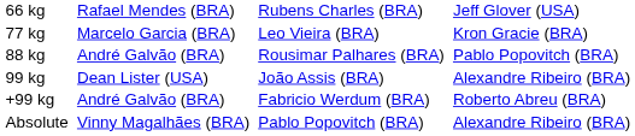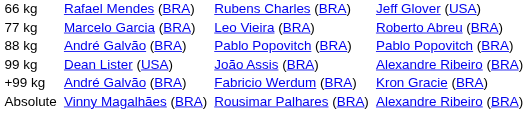 <table>
 <tr>
 <td>66 kg</td>
 <td> <a href='#'>Rafael Mendes</a> <span>(<a href='#'>BRA</a>)</span></td>
 <td> <a href='#'>Rubens Charles</a> <span>(<a href='#'>BRA</a>)</span></td>
 <td> <a href='#'>Jeff Glover</a> <span>(<a href='#'>USA</a>)</span></td>
 </tr>
 <tr>
 <td>77 kg</td>
 <td> <a href='#'>Marcelo Garcia</a> <span>(<a href='#'>BRA</a>)</span></td>
 <td> <a href='#'>Leo Vieira</a> <span>(<a href='#'>BRA</a>)</span></td>
-<td> <a href='#'>Kron Gracie</a> <span>(<a href='#'>BRA</a>)</span></td>
+<td> <a href='#'>Roberto Abreu</a> <span>(<a href='#'>BRA</a>)</span></td>
 </tr>
 <tr>
 <td>88 kg</td>
 <td> <a href='#'>André Galvão</a> <span>(<a href='#'>BRA</a>)</span></td>
-<td> <a href='#'>Rousimar Palhares</a> <span>(<a href='#'>BRA</a>)</span></td>
+<td> <a href='#'>Pablo Popovitch</a> <span>(<a href='#'>BRA</a>)</span></td>
 <td> <a href='#'>Pablo Popovitch</a> <span>(<a href='#'>BRA</a>)</span></td>
 </tr>
 <tr>
 <td>99 kg</td>
 <td> <a href='#'>Dean Lister</a> <span>(<a href='#'>USA</a>)</span></td>
 <td> <a href='#'>João Assis</a> <span>(<a href='#'>BRA</a>)</span></td>
 <td> <a href='#'>Alexandre Ribeiro</a> <span>(<a href='#'>BRA</a>)</span></td>
 </tr>
 <tr>
 <td>+99 kg</td>
 <td> <a href='#'>André Galvão</a> <span>(<a href='#'>BRA</a>)</span></td>
 <td> <a href='#'>Fabricio Werdum</a> <span>(<a href='#'>BRA</a>)</span></td>
-<td> <a href='#'>Roberto Abreu</a> <span>(<a href='#'>BRA</a>)</span></td>
+<td> <a href='#'>Kron Gracie</a> <span>(<a href='#'>BRA</a>)</span></td>
 </tr>
 <tr>
 <td>Absolute</td>
 <td> <a href='#'>Vinny Magalhães</a> <span>(<a href='#'>BRA</a>)</span></td>
-<td> <a href='#'>Pablo Popovitch</a> <span>(<a href='#'>BRA</a>)</span></td>
+<td> <a href='#'>Rousimar Palhares</a> <span>(<a href='#'>BRA</a>)</span></td>
 <td> <a href='#'>Alexandre Ribeiro</a> <span>(<a href='#'>BRA</a>)</span></td>
 </tr>
 <tr>
 </tr>
 </table>
